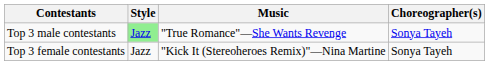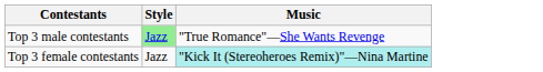 <table class="wikitable">
 <tr>
 <th>Contestants</th>
 <th>Style</th>
 <th>Music</th>
-<th>Choreographer(s)</th>
 </tr>
 <tr>
 <td>Top 3 male contestants</td>
 <td style="background: lightgreen;"><a href='#'>Jazz</a></td>
 <td>"True Romance"—<a href='#'>She Wants Revenge</a></td>
-<td><a href='#'>Sonya Tayeh</a></td>
 </tr>
 <tr>
 <td>Top 3 female contestants</td>
 <td>Jazz</td>
-<td>"Kick It (Stereoheroes Remix)"—Nina Martine</td>
-<td>Sonya Tayeh</td>
+<td style="background: paleturquoise;">"Kick It (Stereoheroes Remix)"—Nina Martine</td>
 </tr>
 </table>
